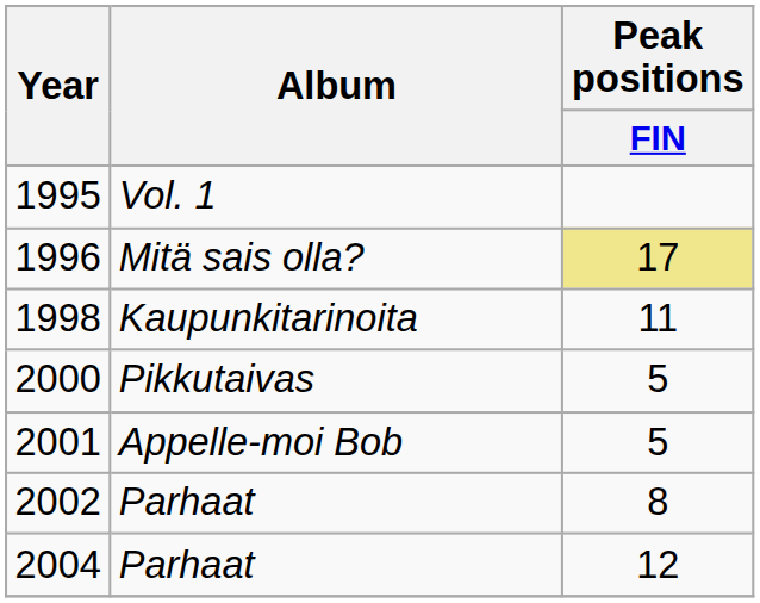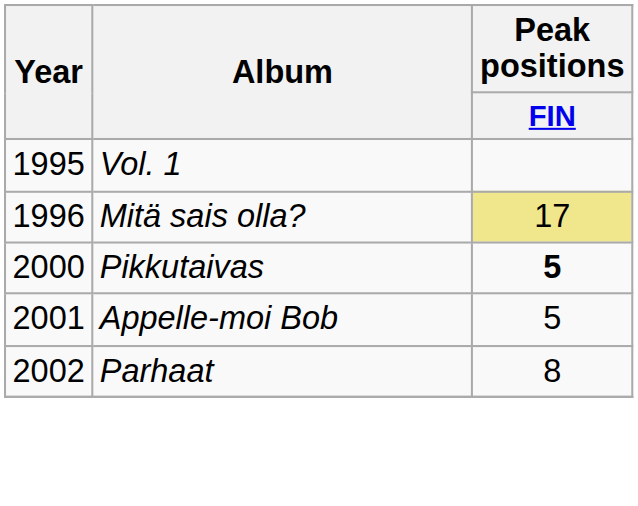 <table class="wikitable">
 <tr>
 <th align="center" rowspan="2" width="10">Year</th>
 <th align="center" rowspan="2" width="180">Album</th>
 <th align="center" colspan="1" width="20">Peak positions</th>
 </tr>
 <tr>
 <th scope="col" style="width:3em;font-size:90%;"><a href='#'>FIN</a><br></th>
 </tr>
 <tr>
 <td style="text-align:center;">1995</td>
 <td><em>Vol. 1</em></td>
 <td style="text-align:center;"></td>
 </tr>
 <tr>
 <td style="text-align:center;">1996</td>
 <td><em>Mitä sais olla?</em></td>
 <td style="background: khaki; text-align:center;">17</td>
 </tr>
 <tr>
-<td style="text-align:center;">1998</td>
-<td><em>Kaupunkitarinoita</em></td>
-<td style="text-align:center;">11</td>
-</tr>
-<tr>
 <td style="text-align:center;">2000</td>
 <td><em>Pikkutaivas</em></td>
-<td style="text-align:center;">5</td>
+<td style="text-align:center;"><strong>5</strong></td>
 </tr>
 <tr>
 <td style="text-align:center;">2001</td>
 <td><em>Appelle-moi Bob</em></td>
 <td style="text-align:center;">5</td>
 </tr>
 <tr>
 <td style="text-align:center;">2002</td>
 <td><em>Parhaat</em></td>
 <td style="text-align:center;">8</td>
 </tr>
 <tr>
-<td style="text-align:center;">2004</td>
-<td><em>Parhaat</em></td>
-<td style="text-align:center;">12</td>
-</tr>
-<tr>
 </tr>
 </table>
